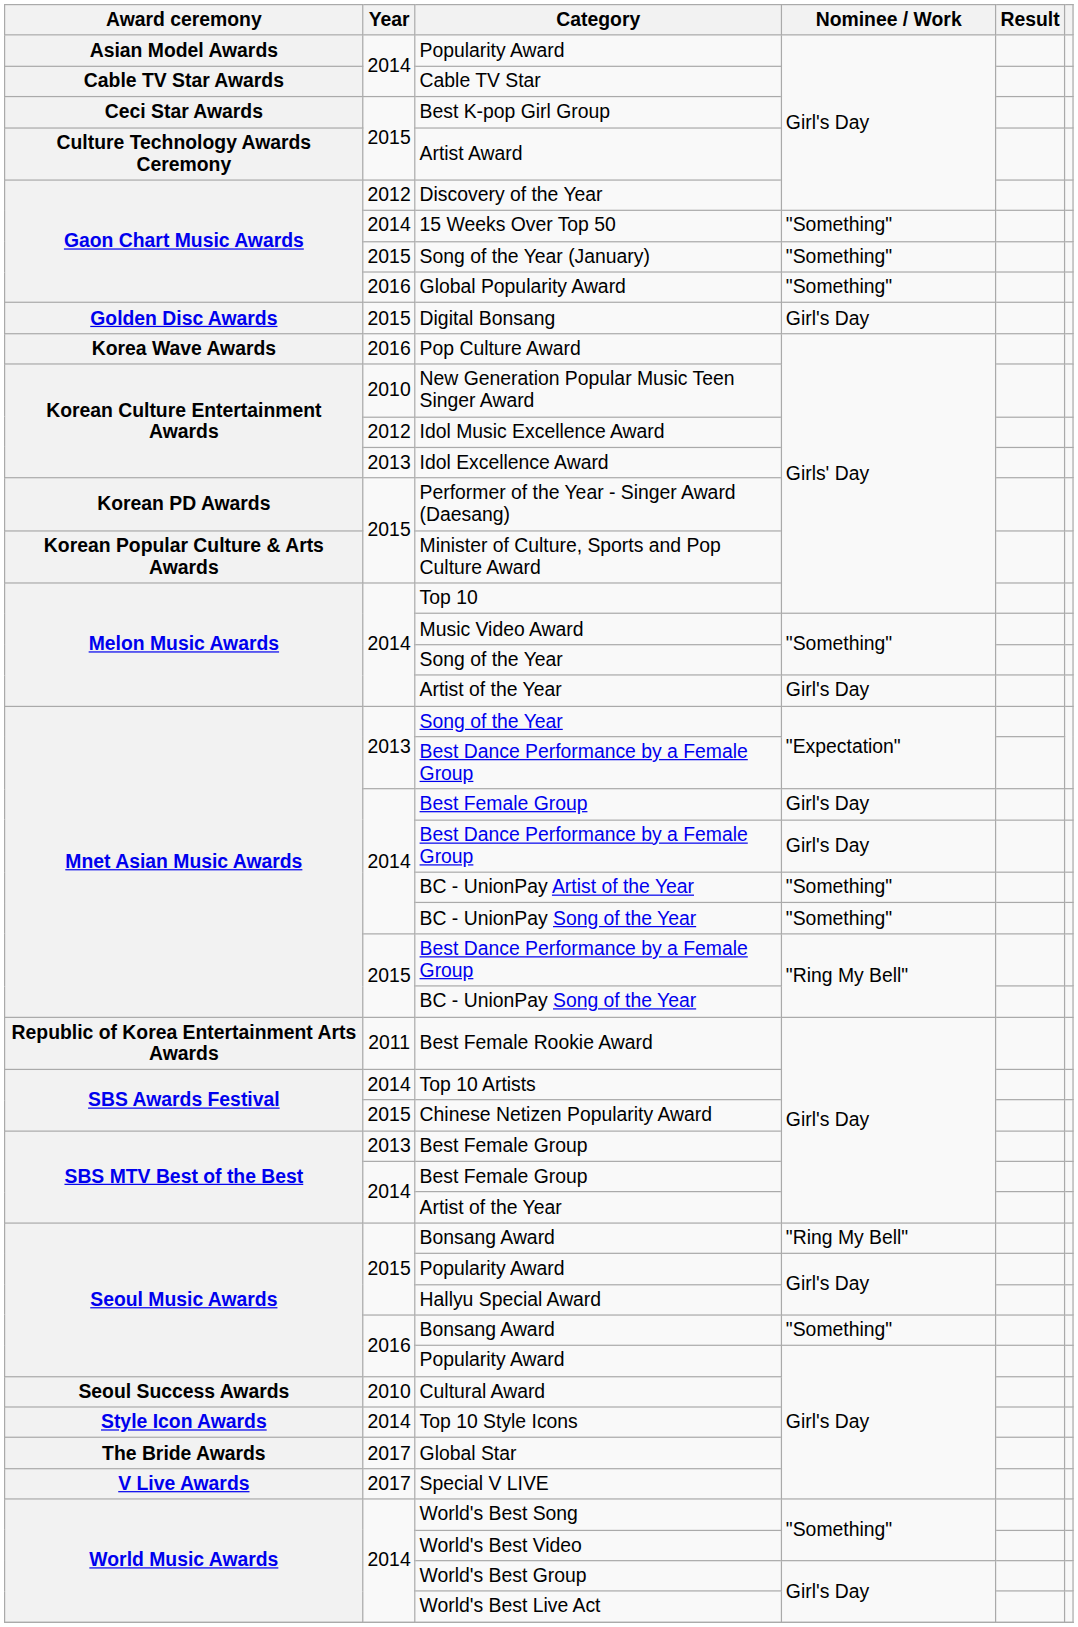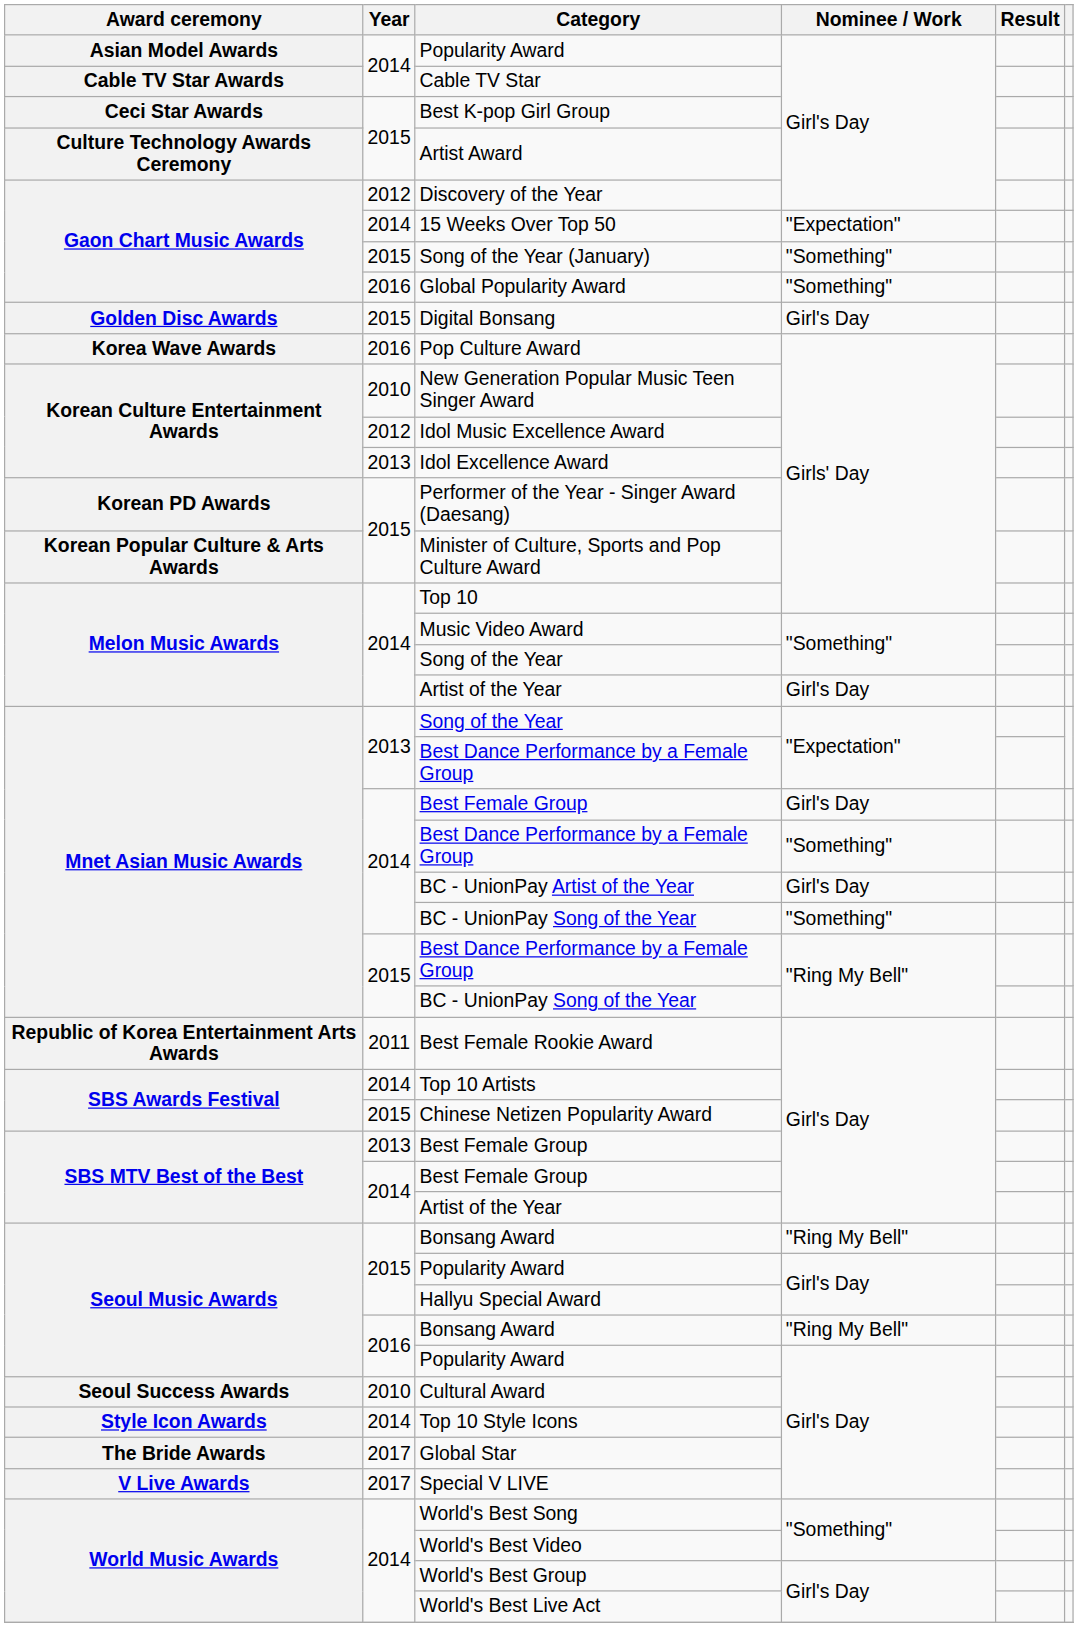 <table class="sortable wikitable plainrowheaders" width="100%">
 <tr>
 <th scope="col">Award ceremony</th>
 <th scope="col">Year</th>
 <th scope="col">Category</th>
 <th scope="col" width="170">Nominee / Work</th>
 <th scope="col">Result</th>
 <th scope="col" class="unsortable"></th>
 </tr>
 <tr>
 <th scope="row">Asian Model Awards</th>
 <td rowspan="2" style="text-align:center">2014</td>
 <td>Popularity Award</td>
 <td rowspan="5">Girl's Day</td>
 <td></td>
 <td style="text-align:center"></td>
 </tr>
 <tr>
 <th scope="row">Cable TV Star Awards</th>
 <td>Cable TV Star</td>
 <td></td>
 <td style="text-align:center"></td>
 </tr>
 <tr>
 <th scope="row">Ceci Star Awards</th>
 <td rowspan="2" style="text-align:center">2015</td>
 <td>Best K-pop Girl Group</td>
 <td></td>
 <td style="text-align:center"></td>
 </tr>
 <tr>
 <th scope="row">Culture Technology Awards Ceremony</th>
 <td>Artist Award</td>
 <td></td>
 <td style="text-align:center"></td>
 </tr>
 <tr>
 <th scope="row" rowspan="4"><a href='#'>Gaon Chart Music Awards</a></th>
 <td style="text-align:center">2012</td>
 <td>Discovery of the Year</td>
 <td></td>
 <td style="text-align:center"></td>
 </tr>
 <tr>
 <td style="text-align:center">2014</td>
 <td>15 Weeks Over Top 50</td>
-<td>"Something"</td>
+<td>"Expectation"</td>
 <td></td>
 <td style="text-align:center"></td>
 </tr>
 <tr>
 <td style="text-align:center">2015</td>
 <td>Song of the Year (January)</td>
 <td>"Something"</td>
 <td></td>
 <td style="text-align:center"></td>
 </tr>
 <tr>
 <td style="text-align:center">2016</td>
 <td>Global Popularity Award</td>
 <td>"Something"</td>
 <td></td>
 <td style="text-align:center"></td>
 </tr>
 <tr>
 <th scope="row"><a href='#'>Golden Disc Awards</a></th>
 <td style="text-align:center">2015</td>
 <td>Digital Bonsang</td>
 <td>Girl's Day</td>
 <td></td>
 <td style="text-align:center"></td>
 </tr>
 <tr>
 <th scope="row">Korea Wave Awards</th>
 <td style="text-align:center">2016</td>
 <td>Pop Culture Award</td>
 <td rowspan="7">Girls' Day</td>
 <td></td>
 </tr>
 <tr>
 <th scope="row" rowspan="3">Korean Culture Entertainment Awards</th>
 <td style="text-align:center">2010</td>
 <td>New Generation Popular Music Teen Singer Award</td>
 <td></td>
 <td style="text-align:center"></td>
 </tr>
 <tr>
 <td style="text-align:center">2012</td>
 <td>Idol Music Excellence Award</td>
 <td></td>
 <td style="text-align:center"></td>
 </tr>
 <tr>
 <td style="text-align:center">2013</td>
 <td>Idol Excellence Award</td>
 <td></td>
 <td style="text-align:center"></td>
 </tr>
 <tr>
 <th scope="row">Korean PD Awards</th>
 <td rowspan="2" style="text-align:center">2015</td>
 <td>Performer of the Year - Singer Award (Daesang)</td>
 <td></td>
 <td style="text-align:center"></td>
 </tr>
 <tr>
 <th scope="row">Korean Popular Culture & Arts Awards</th>
 <td>Minister of Culture, Sports and Pop Culture Award</td>
 <td></td>
 <td style="text-align:center"></td>
 </tr>
 <tr>
 <th scope="row" rowspan="4"><a href='#'>Melon Music Awards</a></th>
 <td rowspan="4" style="text-align:center">2014</td>
 <td>Top 10</td>
 <td></td>
 <td style="text-align:center"></td>
 </tr>
 <tr>
 <td>Music Video Award</td>
 <td rowspan="2">"Something"</td>
 <td></td>
 <td style="text-align:center"></td>
 </tr>
 <tr>
 <td>Song of the Year</td>
 <td></td>
 <td style="text-align:center"></td>
 </tr>
 <tr>
 <td>Artist of the Year</td>
 <td>Girl's Day</td>
 <td></td>
 <td style="text-align:center"></td>
 </tr>
 <tr>
 <th scope="row" rowspan="8"><a href='#'>Mnet Asian Music Awards</a></th>
 <td rowspan="2" style="text-align:center">2013</td>
 <td><a href='#'>Song of the Year</a></td>
 <td rowspan="2">"Expectation"</td>
 <td></td>
 <td rowspan="2" style="text-align:center"></td>
 </tr>
 <tr>
 <td><a href='#'>Best Dance Performance by a Female Group</a></td>
 <td></td>
 </tr>
 <tr>
 <td rowspan="4" style="text-align:center">2014</td>
 <td><a href='#'>Best Female Group</a></td>
 <td>Girl's Day</td>
 <td></td>
 <td style="text-align:center"></td>
 </tr>
 <tr>
 <td><a href='#'>Best Dance Performance by a Female Group</a></td>
-<td>Girl's Day</td>
+<td>"Something"</td>
 <td></td>
 <td style="text-align:center"></td>
 </tr>
 <tr>
 <td>BC - UnionPay <a href='#'>Artist of the Year</a></td>
-<td>"Something"</td>
+<td>Girl's Day</td>
 <td></td>
 <td style="text-align:center"></td>
 </tr>
 <tr>
 <td>BC - UnionPay <a href='#'>Song of the Year</a></td>
 <td>"Something"</td>
 <td></td>
 <td style="text-align:center"></td>
 </tr>
 <tr>
 <td rowspan="2" style="text-align:center">2015</td>
 <td><a href='#'>Best Dance Performance by a Female Group</a></td>
 <td rowspan="2">"Ring My Bell"</td>
 <td></td>
 <td style="text-align:center"></td>
 </tr>
 <tr>
 <td>BC - UnionPay <a href='#'>Song of the Year</a></td>
 <td></td>
 <td style="text-align:center"></td>
 </tr>
 <tr>
 <th scope="row">Republic of Korea Entertainment Arts Awards</th>
 <td style="text-align:center">2011</td>
 <td>Best Female Rookie Award</td>
 <td rowspan="6">Girl's Day</td>
 <td></td>
 <td style="text-align:center"></td>
 </tr>
 <tr>
 <th scope="row" rowspan="2"><a href='#'>SBS Awards Festival</a></th>
 <td style="text-align:center">2014</td>
 <td>Top 10 Artists</td>
 <td></td>
 <td style="text-align:center"></td>
 </tr>
 <tr>
 <td style="text-align:center">2015</td>
 <td>Chinese Netizen Popularity Award</td>
 <td></td>
 <td style="text-align:center"></td>
 </tr>
 <tr>
 <th scope="row" rowspan="3"><a href='#'>SBS MTV Best of the Best</a></th>
 <td style="text-align:center">2013</td>
 <td>Best Female Group</td>
 <td></td>
 <td style="text-align:center"></td>
 </tr>
 <tr>
 <td rowspan="2" style="text-align:center">2014</td>
 <td>Best Female Group</td>
 <td></td>
 <td style="text-align:center"></td>
 </tr>
 <tr>
 <td>Artist of the Year</td>
 <td></td>
 <td style="text-align:center"></td>
 </tr>
 <tr>
 <th scope="row" rowspan="5"><a href='#'>Seoul Music Awards</a></th>
 <td rowspan="3" style="text-align:center">2015</td>
 <td>Bonsang Award</td>
 <td>"Ring My Bell"</td>
 <td></td>
 <td style="text-align:center"></td>
 </tr>
 <tr>
 <td>Popularity Award</td>
 <td rowspan="2">Girl's Day</td>
 <td></td>
 <td style="text-align:center"></td>
 </tr>
 <tr>
 <td>Hallyu Special Award</td>
 <td></td>
 <td style="text-align:center"></td>
 </tr>
 <tr>
 <td rowspan="2" style="text-align:center">2016</td>
 <td>Bonsang Award</td>
-<td>"Something"</td>
+<td>"Ring My Bell"</td>
 <td></td>
 <td style="text-align:center"></td>
 </tr>
 <tr>
 <td>Popularity Award</td>
 <td rowspan="5">Girl's Day</td>
 <td></td>
 <td style="text-align:center"></td>
 </tr>
 <tr>
 <th scope="row">Seoul Success Awards</th>
 <td style="text-align:center">2010</td>
 <td>Cultural Award</td>
 <td></td>
 <td style="text-align:center"></td>
 </tr>
 <tr>
 <th scope="row"><a href='#'>Style Icon Awards</a></th>
 <td style="text-align:center">2014</td>
 <td>Top 10 Style Icons</td>
 <td></td>
 <td style="text-align:center"></td>
 </tr>
 <tr>
 <th scope="row">The Bride Awards</th>
 <td style="text-align:center">2017</td>
 <td>Global Star</td>
 <td></td>
 <td style="text-align:center"></td>
 </tr>
 <tr>
 <th scope="row"><a href='#'>V Live Awards</a></th>
 <td style="text-align:center">2017</td>
 <td>Special V LIVE</td>
 <td></td>
 <td style="text-align:center"></td>
 </tr>
 <tr>
 <th scope="row" rowspan="4"><a href='#'>World Music Awards</a></th>
 <td rowspan="4" style="text-align:center">2014</td>
 <td>World's Best Song</td>
 <td rowspan="2">"Something"</td>
 <td></td>
 <td style="text-align:center"></td>
 </tr>
 <tr>
 <td>World's Best Video</td>
 <td></td>
 <td style="text-align:center"></td>
 </tr>
 <tr>
 <td>World's Best Group</td>
 <td rowspan="2">Girl's Day</td>
 <td></td>
 <td style="text-align:center"></td>
 </tr>
 <tr>
 <td>World's Best Live Act</td>
 <td></td>
 <td style="text-align:center"></td>
 </tr>
 <tr>
 </tr>
 </table>
